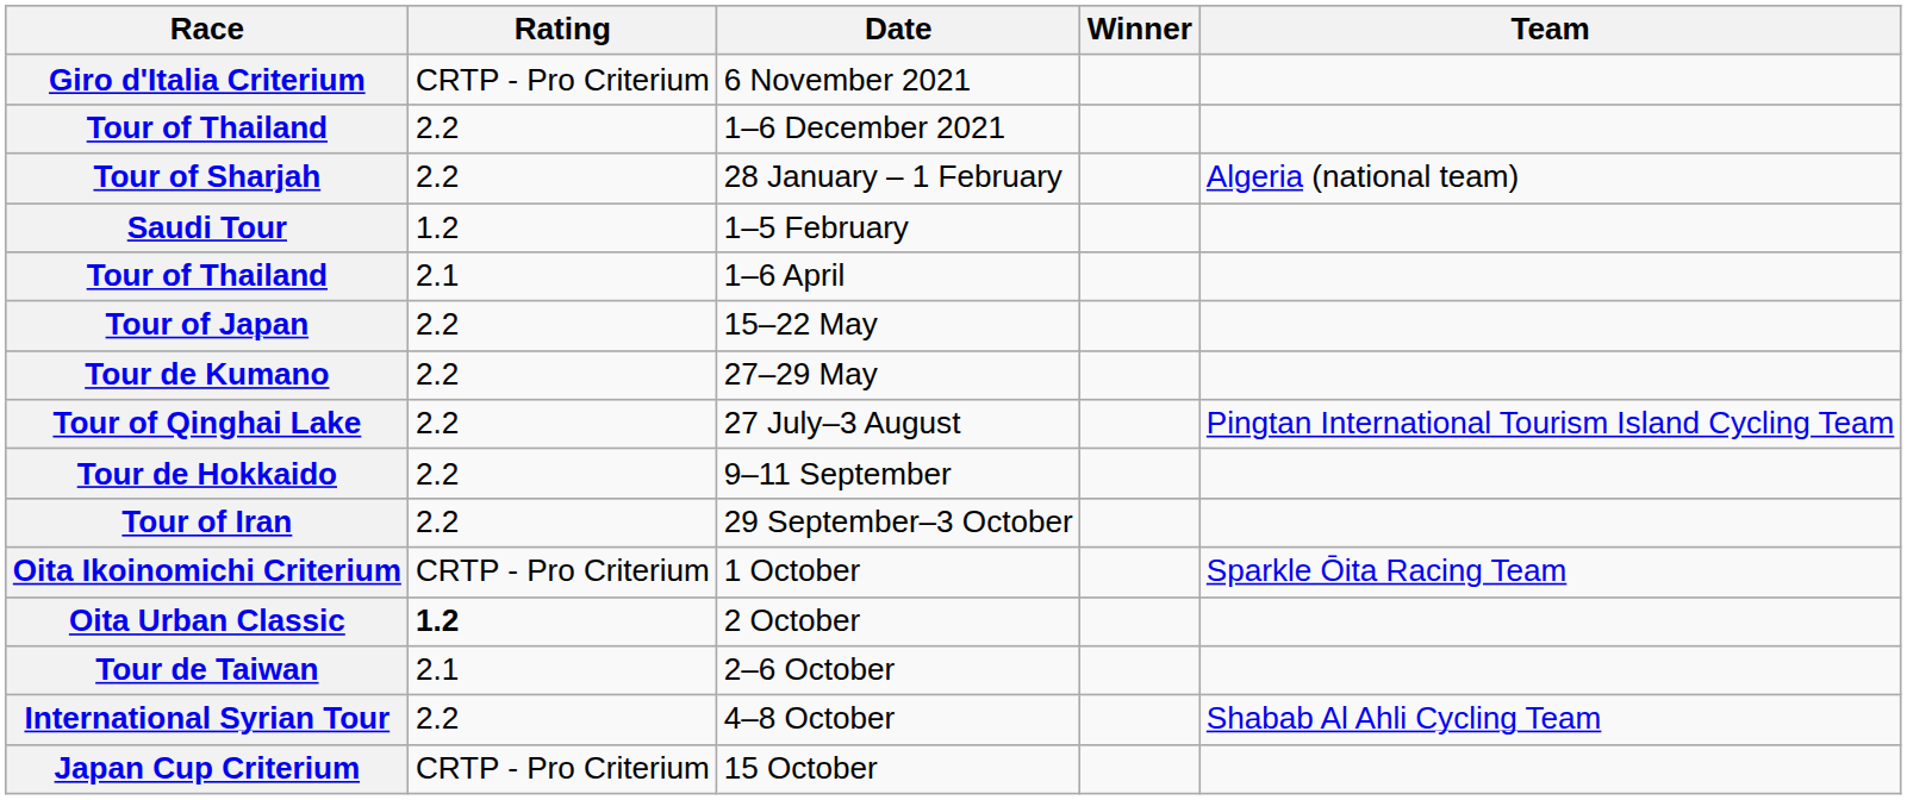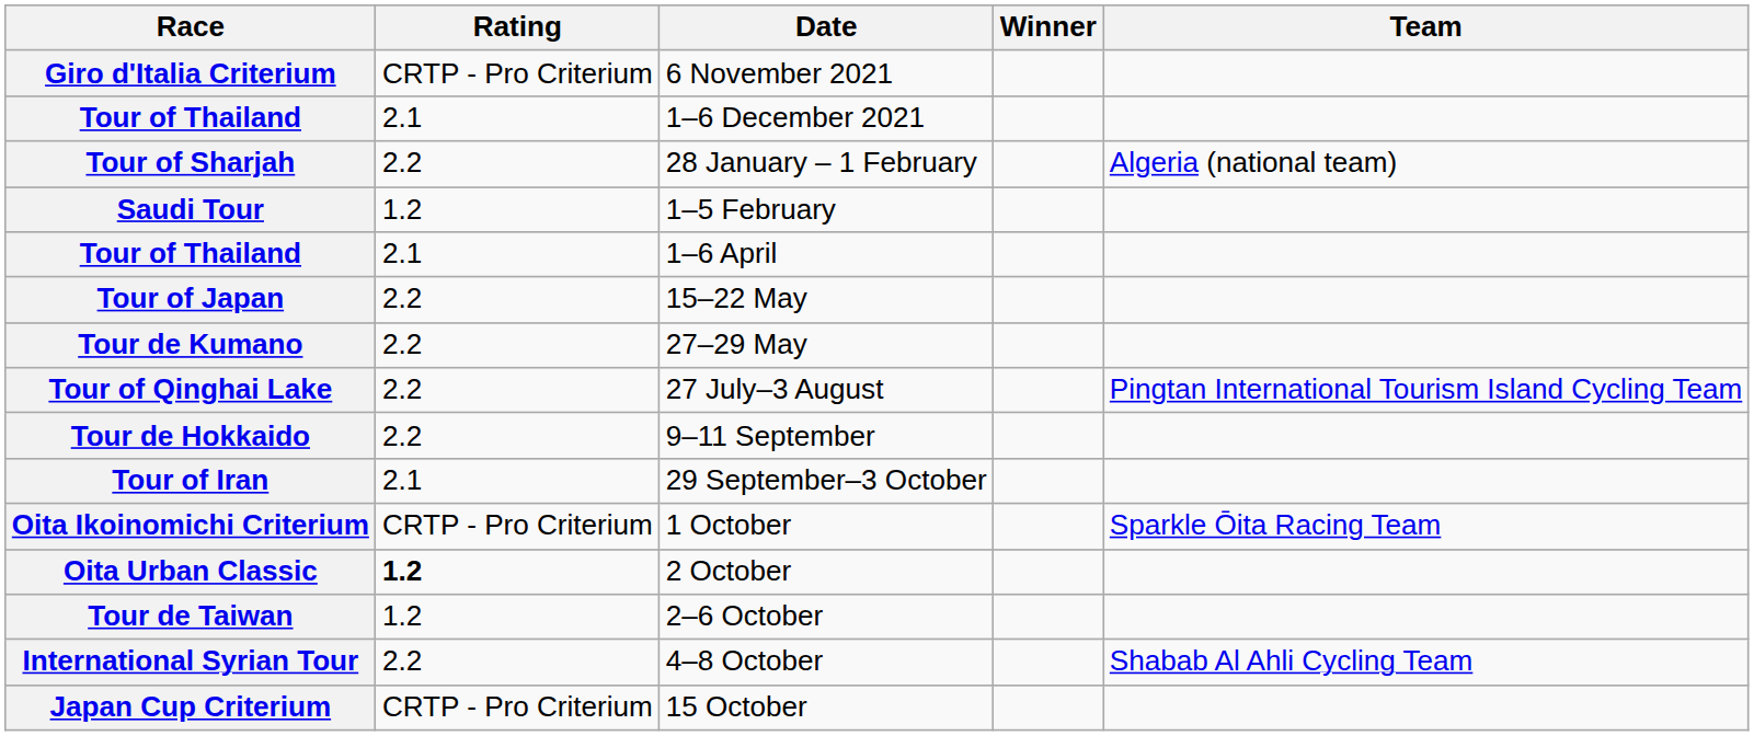 <table class="wikitable plainrowheaders">
 <tr>
 <th scope="col">Race</th>
 <th scope="col">Rating</th>
 <th scope="col">Date</th>
 <th scope="col">Winner</th>
 <th scope="col">Team</th>
 </tr>
 <tr>
 <th scope="row"> <a href='#'>Giro d'Italia Criterium</a></th>
 <td>CRTP - Pro Criterium</td>
 <td>6 November 2021</td>
 <td></td>
 <td></td>
 </tr>
 <tr>
 <th scope="row"> <a href='#'>Tour of Thailand</a></th>
-<td>2.2</td>
+<td>2.1</td>
 <td>1–6 December 2021</td>
 <td></td>
 <td></td>
 </tr>
 <tr>
 <th scope="row"> <a href='#'>Tour of Sharjah</a></th>
 <td>2.2</td>
 <td>28 January – 1 February</td>
 <td></td>
 <td><a href='#'>Algeria</a> (national team)</td>
 </tr>
 <tr>
 <th scope="row"> <a href='#'>Saudi Tour</a></th>
 <td>1.2</td>
 <td>1–5 February</td>
 <td></td>
 <td></td>
 </tr>
 <tr>
 <th scope="row"> <a href='#'>Tour of Thailand</a></th>
 <td>2.1</td>
 <td>1–6 April</td>
 <td></td>
 <td></td>
 </tr>
 <tr>
 <th scope="row"> <a href='#'>Tour of Japan</a></th>
 <td>2.2</td>
 <td>15–22 May</td>
 <td></td>
 <td></td>
 </tr>
 <tr>
 <th scope="row"> <a href='#'>Tour de Kumano</a></th>
 <td>2.2</td>
 <td>27–29 May</td>
 <td></td>
 <td></td>
 </tr>
 <tr>
 <th scope="row"> <a href='#'>Tour of Qinghai Lake</a></th>
 <td>2.2</td>
 <td>27 July–3 August</td>
 <td></td>
 <td><a href='#'>Pingtan International Tourism Island Cycling Team</a></td>
 </tr>
 <tr>
 <th scope="row"> <a href='#'>Tour de Hokkaido</a></th>
 <td>2.2</td>
 <td>9–11 September</td>
 <td></td>
 <td></td>
 </tr>
 <tr>
 <th scope="row"> <a href='#'>Tour of Iran</a></th>
-<td>2.2</td>
+<td>2.1</td>
 <td>29 September–3 October</td>
 <td></td>
 <td></td>
 </tr>
 <tr>
 <th scope="row"> <a href='#'>Oita Ikoinomichi Criterium</a></th>
 <td>CRTP - Pro Criterium</td>
 <td>1 October</td>
 <td></td>
 <td><a href='#'>Sparkle Ōita Racing Team</a></td>
 </tr>
 <tr>
 <th scope="row"> <a href='#'>Oita Urban Classic</a></th>
 <td><strong>1.2</strong></td>
 <td>2 October</td>
 <td></td>
 <td></td>
 </tr>
 <tr>
 <th scope="row"> <a href='#'>Tour de Taiwan</a></th>
-<td>2.1</td>
+<td>1.2</td>
 <td>2–6 October</td>
 <td></td>
 <td></td>
 </tr>
 <tr>
 <th scope="row"> <a href='#'>International Syrian Tour</a></th>
 <td>2.2</td>
 <td>4–8 October</td>
 <td></td>
 <td><a href='#'>Shabab Al Ahli Cycling Team</a></td>
 </tr>
 <tr>
 <th scope="row"> <a href='#'>Japan Cup Criterium</a></th>
 <td>CRTP - Pro Criterium</td>
 <td>15 October</td>
 <td></td>
 <td></td>
 </tr>
 </table>
